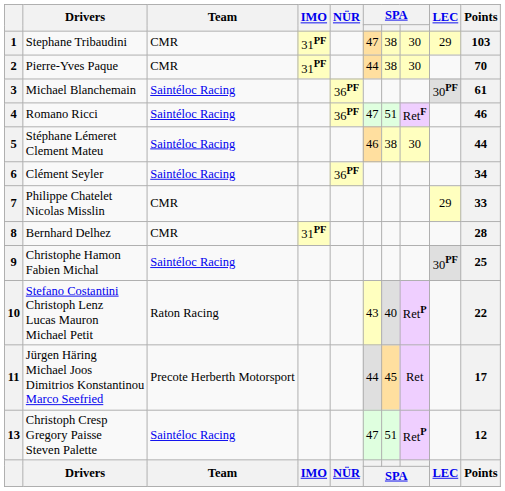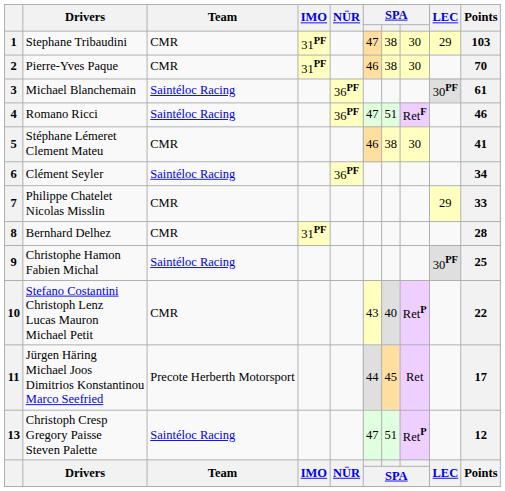 <table class="wikitable" style="font-size:85%; text-align:center;">
 <tr>
 <th rowspan=2></th>
 <th rowspan=2>Drivers</th>
 <th rowspan=2>Team</th>
 <th rowspan=2><a href='#'>IMO</a><br></th>
 <th rowspan=2><a href='#'>NÜR</a><br></th>
 <th colspan=3><a href='#'>SPA</a><br></th>
 <th rowspan=2><a href='#'>LEC</a><br></th>
 <th rowspan=2>Points</th>
 </tr>
 <tr>
 <th></th>
 <th></th>
 <th></th>
 </tr>
 <tr>
 <th>1</th>
 <td align=left> Stephane Tribaudini</td>
 <td align=left> CMR</td>
 <td style="background:#ffffbf;">31<sup><strong>PF</strong></sup></td>
 <td></td>
 <td style="background:#ffdf9f;">47</td>
 <td style="background:#ffffbf;">38</td>
 <td style="background:#ffffbf;">30</td>
 <td style="background:#ffffbf;">29</td>
 <th>103</th>
 </tr>
 <tr>
 <th>2</th>
 <td align=left> Pierre-Yves Paque</td>
 <td align=left> CMR</td>
 <td style="background:#ffffbf;">31<sup><strong>PF</strong></sup></td>
 <td></td>
-<td style="background:#ffdf9f;">44</td>
+<td style="background:#ffdf9f;">46</td>
 <td style="background:#ffffbf;">38</td>
 <td style="background:#ffffbf;">30</td>
 <td></td>
 <th>70</th>
 </tr>
 <tr>
 <th>3</th>
 <td align=left> Michael Blanchemain</td>
 <td align=left> <a href='#'>Saintéloc Racing</a></td>
 <td></td>
 <td style="background:#ffffbf;">36<sup><strong>PF</strong></sup></td>
 <td></td>
 <td></td>
 <td></td>
 <td style="background:#dfdfdf;">30<sup><strong>PF</strong></sup></td>
 <th>61</th>
 </tr>
 <tr>
 <th>4</th>
 <td align=left> Romano Ricci</td>
 <td align=left> <a href='#'>Saintéloc Racing</a></td>
 <td></td>
 <td style="background:#ffffbf;">36<sup><strong>PF</strong></sup></td>
 <td style="background:#dfffdf;">47</td>
 <td style="background:#dfffdf;">51</td>
 <td style="background:#efcfff;">Ret<sup><strong>F</strong></sup></td>
 <td></td>
 <th>46</th>
 </tr>
 <tr>
 <th>5</th>
 <td align=left> Stéphane Lémeret<br> Clement Mateu</td>
-<td align=left> <a href='#'>Saintéloc Racing</a></td>
+<td align=left> CMR</td>
 <td></td>
 <td></td>
 <td style="background:#ffdf9f;">46</td>
 <td style="background:#ffffbf;">38</td>
 <td style="background:#ffffbf;">30</td>
 <td></td>
-<th>44</th>
+<th>41</th>
 </tr>
 <tr>
 <th>6</th>
 <td align=left> Clément Seyler</td>
 <td align=left> <a href='#'>Saintéloc Racing</a></td>
 <td></td>
 <td style="background:#ffffbf;">36<sup><strong>PF</strong></sup></td>
 <td></td>
 <td></td>
 <td></td>
 <td></td>
 <th>34</th>
 </tr>
 <tr>
 <th>7</th>
 <td align=left> Philippe Chatelet<br> Nicolas Misslin</td>
 <td align=left> CMR</td>
 <td></td>
 <td></td>
 <td></td>
 <td></td>
 <td></td>
 <td style="background:#ffffbf;">29</td>
 <th>33</th>
 </tr>
 <tr>
 <th>8</th>
 <td align=left> Bernhard Delhez</td>
 <td align=left> CMR</td>
 <td style="background:#ffffbf;">31<sup><strong>PF</strong></sup></td>
 <td></td>
 <td></td>
 <td></td>
 <td></td>
 <td></td>
 <th>28</th>
 </tr>
 <tr>
 <th>9</th>
 <td align=left> Christophe Hamon<br> Fabien Michal</td>
 <td align=left> <a href='#'>Saintéloc Racing</a></td>
 <td></td>
 <td></td>
 <td></td>
 <td></td>
 <td></td>
 <td style="background:#dfdfdf;">30<sup><strong>PF</strong></sup></td>
 <th>25</th>
 </tr>
 <tr>
 <th>10</th>
 <td align=left> <a href='#'>Stefano Costantini</a><br> Christoph Lenz<br> Lucas Mauron<br> Michael Petit</td>
-<td align=left> Raton Racing</td>
+<td align=left> CMR</td>
 <td></td>
 <td></td>
 <td style="background:#ffffbf;">43</td>
 <td style="background:#dfdfdf;">40</td>
 <td style="background:#efcfff;">Ret<sup><strong>P</strong></sup></td>
 <td></td>
 <th>22</th>
 </tr>
 <tr>
 <th>11</th>
 <td align=left> Jürgen Häring<br> Michael Joos<br> Dimitrios Konstantinou<br> <a href='#'>Marco Seefried</a></td>
 <td align=left> Precote Herberth Motorsport</td>
 <td></td>
 <td></td>
 <td style="background:#dfdfdf;">44</td>
 <td style="background:#ffdf9f;">45</td>
 <td style="background:#efcfff;">Ret</td>
 <td></td>
 <th>17</th>
 </tr>
 <tr>
 <th>13</th>
 <td align=left> Christoph Cresp<br> Gregory Paisse<br> Steven Palette</td>
 <td align=left> <a href='#'>Saintéloc Racing</a></td>
 <td></td>
 <td></td>
 <td style="background:#dfffdf;">47</td>
 <td style="background:#dfffdf;">51</td>
 <td style="background:#efcfff;">Ret<sup><strong>P</strong></sup></td>
 <td></td>
 <th>12</th>
 </tr>
 <tr>
 <th rowspan=2></th>
 <th rowspan=2>Drivers</th>
 <th rowspan=2>Team</th>
 <th rowspan=2><a href='#'>IMO</a><br></th>
 <th rowspan=2><a href='#'>NÜR</a><br></th>
 <th></th>
 <th></th>
 <th></th>
 <th rowspan=2><a href='#'>LEC</a><br></th>
 <th rowspan=2>Points</th>
 </tr>
 <tr>
 <th colspan=3><a href='#'>SPA</a><br></th>
 </tr>
 </table>
